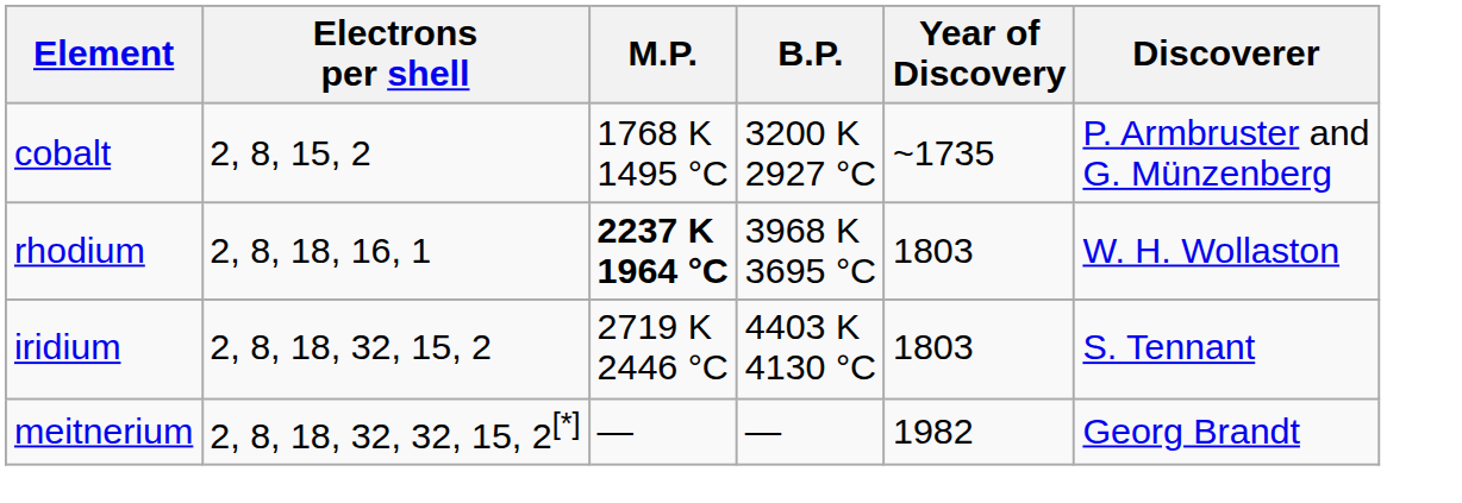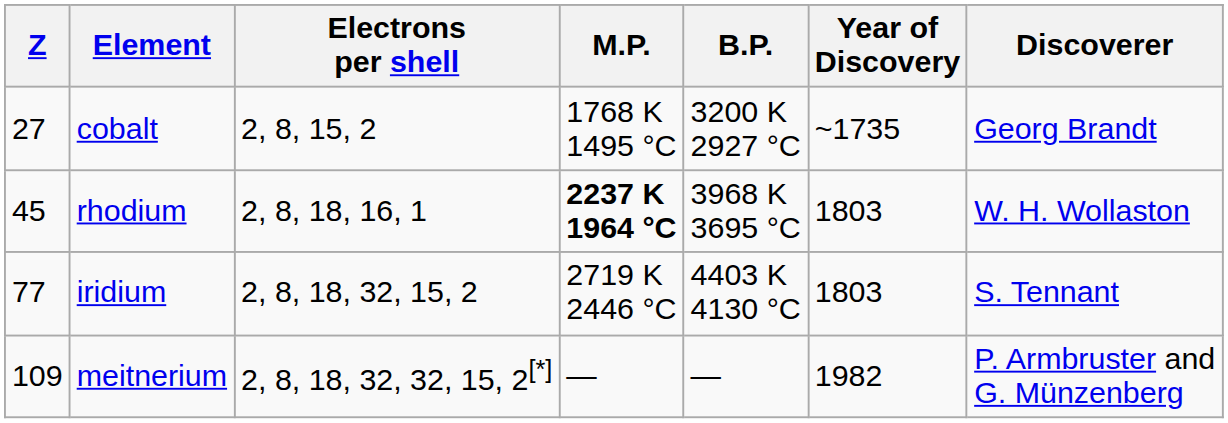 <table class="wikitable">
 <tr>
+<th><a href='#'>Z</a></th>
 <th><a href='#'>Element</a></th>
 <th>Electrons<br>per <a href='#'>shell</a></th>
 <th>M.P.</th>
 <th>B.P.</th>
 <th>Year of<br>Discovery</th>
 <th>Discoverer</th>
 </tr>
 <tr>
+<td>27</td>
 <td><a href='#'>cobalt</a></td>
 <td>2, 8, 15, 2</td>
 <td>1768 K<br>1495 °C</td>
 <td>3200 K<br>2927 °C</td>
 <td>~1735</td>
-<td><a href='#'>P. Armbruster</a> and<br><a href='#'>G. Münzenberg</a></td>
+<td><a href='#'>Georg Brandt</a></td>
 </tr>
 <tr>
+<td>45</td>
 <td><a href='#'>rhodium</a></td>
 <td>2, 8, 18, 16, 1</td>
 <td><strong>2237 K<br>1964 °C</strong></td>
 <td>3968 K<br>3695 °C</td>
 <td>1803</td>
 <td><a href='#'>W. H. Wollaston</a></td>
 </tr>
 <tr>
+<td>77</td>
 <td><a href='#'>iridium</a></td>
 <td>2, 8, 18, 32, 15, 2</td>
 <td>2719 K<br>2446 °C</td>
 <td>4403 K<br>4130 °C</td>
 <td>1803</td>
 <td><a href='#'>S. Tennant</a></td>
 </tr>
 <tr>
+<td>109</td>
 <td><a href='#'>meitnerium</a></td>
 <td>2, 8, 18, 32, 32, 15, 2<sup>[*]</sup></td>
 <td>—</td>
 <td>—</td>
 <td>1982</td>
-<td><a href='#'>Georg Brandt</a></td>
+<td><a href='#'>P. Armbruster</a> and<br><a href='#'>G. Münzenberg</a></td>
 </tr>
 </table>
